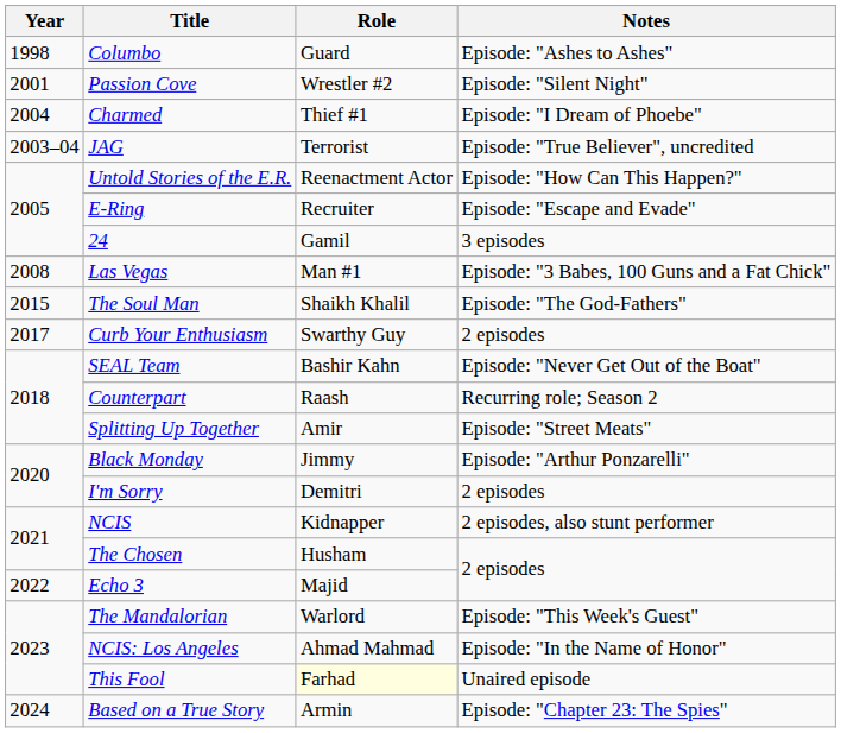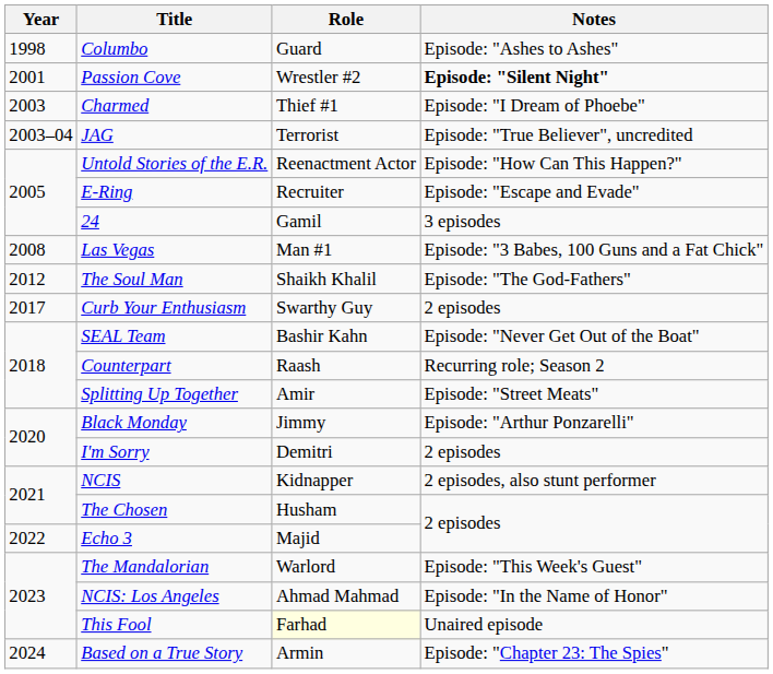 <table class="wikitable">
 <tr>
 <th>Year</th>
 <th>Title</th>
 <th>Role</th>
 <th>Notes</th>
 </tr>
 <tr>
 <td>1998</td>
 <td><em><a href='#'>Columbo</a></em></td>
 <td>Guard</td>
 <td>Episode: "Ashes to Ashes"</td>
 </tr>
 <tr>
 <td>2001</td>
 <td><em><a href='#'>Passion Cove</a></em></td>
 <td>Wrestler #2</td>
-<td>Episode: "Silent Night"</td>
+<td><strong>Episode: "Silent Night"</strong></td>
 </tr>
 <tr>
-<td>2004</td>
+<td>2003</td>
 <td><em><a href='#'>Charmed</a></em></td>
 <td>Thief #1</td>
 <td>Episode: "I Dream of Phoebe"</td>
 </tr>
 <tr>
 <td>2003–04</td>
 <td><em><a href='#'>JAG</a></em></td>
 <td>Terrorist</td>
 <td>Episode: "True Believer", uncredited</td>
 </tr>
 <tr>
 <td rowspan="3">2005</td>
 <td><em><a href='#'>Untold Stories of the E.R.</a></em></td>
 <td>Reenactment Actor</td>
 <td>Episode: "How Can This Happen?"</td>
 </tr>
 <tr>
 <td><em><a href='#'>E-Ring</a></em></td>
 <td>Recruiter</td>
 <td>Episode: "Escape and Evade"</td>
 </tr>
 <tr>
 <td><a href='#'><em>24</em></a></td>
 <td>Gamil</td>
 <td>3 episodes</td>
 </tr>
 <tr>
 <td>2008</td>
 <td><em><a href='#'>Las Vegas</a></em></td>
 <td>Man #1</td>
 <td>Episode: "3 Babes, 100 Guns and a Fat Chick"</td>
 </tr>
 <tr>
-<td>2015</td>
+<td>2012</td>
 <td><em><a href='#'>The Soul Man</a></em></td>
 <td>Shaikh Khalil</td>
 <td>Episode: "The God-Fathers"</td>
 </tr>
 <tr>
 <td>2017</td>
 <td><em><a href='#'>Curb Your Enthusiasm</a></em></td>
 <td>Swarthy Guy</td>
 <td>2 episodes</td>
 </tr>
 <tr>
 <td rowspan="3">2018</td>
 <td><em><a href='#'>SEAL Team</a></em></td>
 <td>Bashir Kahn</td>
 <td>Episode: "Never Get Out of the Boat"</td>
 </tr>
 <tr>
 <td><a href='#'><em>Counterpart</em></a></td>
 <td>Raash</td>
 <td>Recurring role; Season 2</td>
 </tr>
 <tr>
 <td><em><a href='#'>Splitting Up Together</a></em></td>
 <td>Amir</td>
 <td>Episode: "Street Meats"</td>
 </tr>
 <tr>
 <td rowspan="2">2020</td>
 <td><em><a href='#'>Black Monday</a></em></td>
 <td>Jimmy</td>
 <td>Episode: "Arthur Ponzarelli"</td>
 </tr>
 <tr>
 <td><em><a href='#'>I'm Sorry</a></em></td>
 <td>Demitri</td>
 <td>2 episodes</td>
 </tr>
 <tr>
 <td rowspan="2">2021</td>
 <td><em><a href='#'>NCIS</a></em></td>
 <td>Kidnapper</td>
 <td>2 episodes, also stunt performer</td>
 </tr>
 <tr>
 <td><em><a href='#'>The Chosen</a></em></td>
 <td>Husham</td>
 <td rowspan="2">2 episodes</td>
 </tr>
 <tr>
 <td>2022</td>
 <td><em> <a href='#'>Echo 3</a></em></td>
 <td>Majid</td>
 </tr>
 <tr>
 <td rowspan="3">2023</td>
 <td><em><a href='#'>The Mandalorian</a></em></td>
 <td>Warlord</td>
 <td>Episode: "This Week's Guest"</td>
 </tr>
 <tr>
 <td><em><a href='#'>NCIS: Los Angeles</a></em></td>
 <td>Ahmad Mahmad</td>
 <td>Episode: "In the Name of Honor"</td>
 </tr>
 <tr>
 <td><em><a href='#'>This Fool</a></em></td>
 <td style="background: lightyellow;">Farhad</td>
 <td>Unaired episode</td>
 </tr>
 <tr>
 <td>2024</td>
 <td><em><a href='#'>Based on a True Story</a></em></td>
 <td>Armin</td>
 <td>Episode: "<a href='#'>Chapter 23: The Spies</a>"</td>
 </tr>
 </table>
